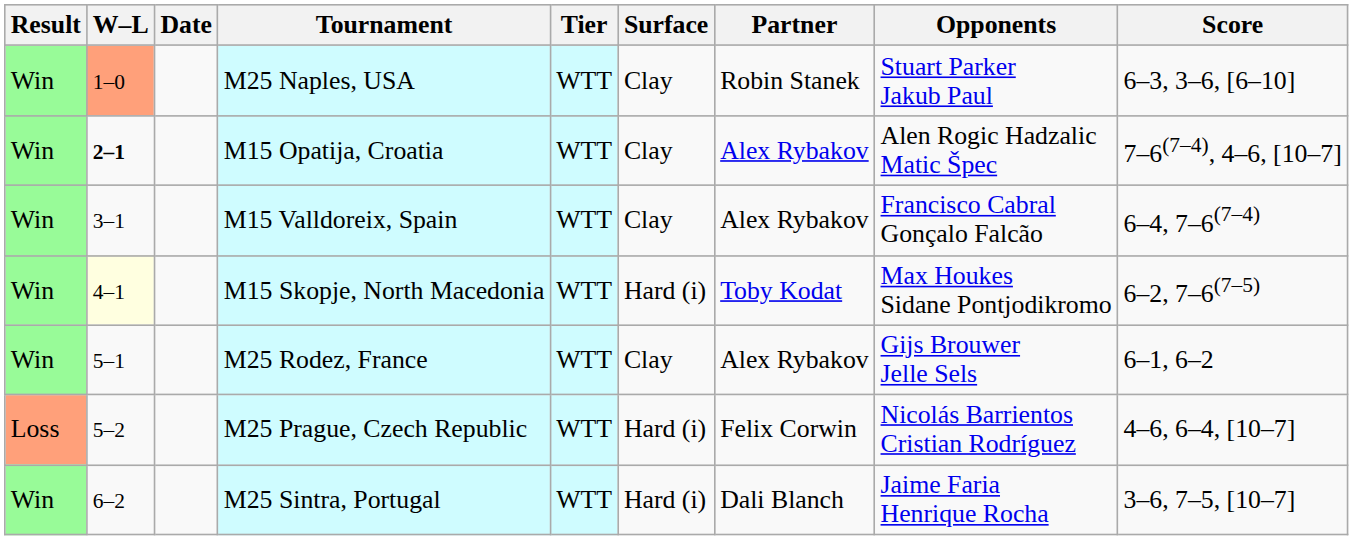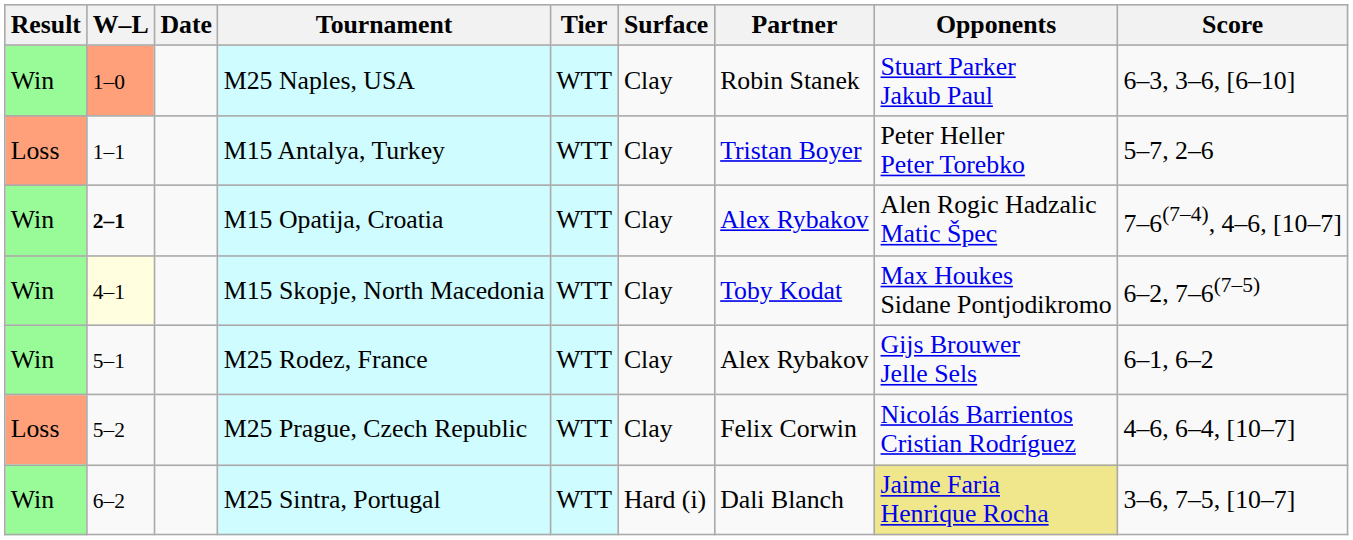 <table class="sortable wikitable">
 <tr>
 <th>Result</th>
 <th class="unsortable">W–L</th>
 <th>Date</th>
 <th>Tournament</th>
 <th>Tier</th>
 <th>Surface</th>
 <th>Partner</th>
 <th>Opponents</th>
 <th>Score</th>
 </tr>
 <tr>
 <td bgcolor=98FB98>Win</td>
 <td style="background: lightsalmon;"><small>1–0</small></td>
 <td></td>
 <td style="background:#cffcff;">M25 Naples, USA</td>
 <td style="background:#cffcff;">WTT</td>
 <td>Clay</td>
 <td> Robin Stanek</td>
 <td> <a href='#'>Stuart Parker</a><br> <a href='#'>Jakub Paul</a></td>
 <td>6–3, 3–6, [6–10]</td>
 </tr>
 <tr>
+<td bgcolor=FFA07A>Loss</td>
+<td><small>1–1</small></td>
+<td></td>
+<td style="background:#cffcff;">M15 Antalya, Turkey</td>
+<td style="background:#cffcff;">WTT</td>
+<td>Clay</td>
+<td> <a href='#'>Tristan Boyer</a></td>
+<td> Peter Heller<br> <a href='#'>Peter Torebko</a></td>
+<td>5–7, 2–6</td>
+</tr>
+<tr>
 <td bgcolor=98FB98>Win</td>
 <td><strong><small>2–1</small></strong></td>
 <td></td>
 <td style="background:#cffcff;">M15 Opatija, Croatia</td>
 <td style="background:#cffcff;">WTT</td>
 <td>Clay</td>
 <td> <a href='#'>Alex Rybakov</a></td>
 <td> Alen Rogic Hadzalic<br> <a href='#'>Matic Špec</a></td>
 <td>7–6<sup>(7–4)</sup>, 4–6, [10–7]</td>
 </tr>
 <tr>
 <td bgcolor=98FB98>Win</td>
-<td><small>3–1</small></td>
-<td></td>
-<td style="background:#cffcff;">M15 Valldoreix, Spain</td>
-<td style="background:#cffcff;">WTT</td>
-<td>Clay</td>
-<td> Alex Rybakov</td>
-<td> <a href='#'>Francisco Cabral</a><br> Gonçalo Falcão</td>
-<td>6–4, 7–6<sup>(7–4)</sup></td>
-</tr>
-<tr>
-<td bgcolor=98FB98>Win</td>
 <td style="background: lightyellow;"><small>4–1</small></td>
 <td></td>
 <td style="background:#cffcff;">M15 Skopje, North Macedonia</td>
 <td style="background:#cffcff;">WTT</td>
-<td>Hard (i)</td>
+<td>Clay</td>
 <td> <a href='#'>Toby Kodat</a></td>
 <td> <a href='#'>Max Houkes</a><br> Sidane Pontjodikromo</td>
 <td>6–2, 7–6<sup>(7–5)</sup></td>
 </tr>
 <tr>
 <td bgcolor=98FB98>Win</td>
 <td><small>5–1</small></td>
 <td></td>
 <td style="background:#cffcff;">M25 Rodez, France</td>
 <td style="background:#cffcff;">WTT</td>
 <td>Clay</td>
 <td> Alex Rybakov</td>
 <td> <a href='#'>Gijs Brouwer</a><br> <a href='#'>Jelle Sels</a></td>
 <td>6–1, 6–2</td>
 </tr>
 <tr>
 <td bgcolor=FFA07A>Loss</td>
 <td><small>5–2</small></td>
 <td></td>
 <td style="background:#cffcff;">M25 Prague, Czech Republic</td>
 <td style="background:#cffcff;">WTT</td>
-<td>Hard (i)</td>
+<td>Clay</td>
 <td> Felix Corwin</td>
 <td> <a href='#'>Nicolás Barrientos</a><br> <a href='#'>Cristian Rodríguez</a></td>
 <td>4–6, 6–4, [10–7]</td>
 </tr>
 <tr>
 <td bgcolor=98FB98>Win</td>
 <td><small>6–2</small></td>
 <td></td>
 <td style="background:#cffcff;">M25 Sintra, Portugal</td>
 <td style="background:#cffcff;">WTT</td>
 <td>Hard (i)</td>
 <td> Dali Blanch</td>
-<td> <a href='#'>Jaime Faria</a><br> <a href='#'>Henrique Rocha</a></td>
+<td style="background: khaki;"> <a href='#'>Jaime Faria</a><br> <a href='#'>Henrique Rocha</a></td>
 <td>3–6, 7–5, [10–7]</td>
 </tr>
 </table>
